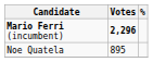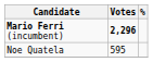 <table class="wikitable">
 <tr>
 <th bgcolor="#DDDDFF" width="150px">Candidate</th>
 <th bgcolor="#DDDDFF">Votes</th>
 <th bgcolor="#DDDDFF">%</th>
 </tr>
 <tr>
 <td><strong>Mario Ferri</strong> (incumbent)</td>
 <td><strong>2,296</strong></td>
 <td></td>
 </tr>
 <tr>
 <td>Noe Quatela</td>
-<td>895</td>
+<td>595</td>
 <td></td>
 </tr>
 <tr>
 </tr>
 </table>
